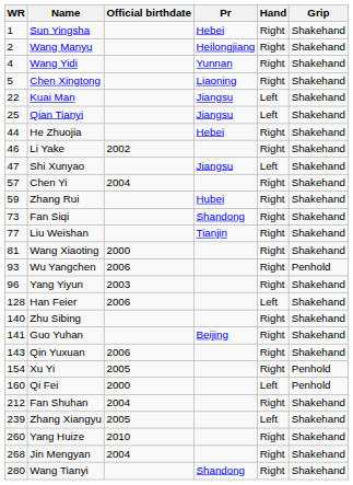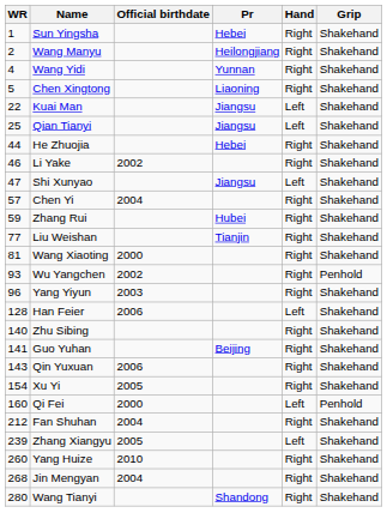 <table class="wikitable" style="text-align: left">
 <tr>
 <th>WR</th>
 <th>Name</th>
 <th>Official birthdate</th>
 <th>Pr</th>
 <th>Hand</th>
 <th>Grip</th>
 </tr>
 <tr>
 <td>1</td>
 <td><a href='#'>Sun Yingsha</a></td>
 <td></td>
 <td><a href='#'>Hebei</a></td>
 <td>Right</td>
 <td>Shakehand</td>
 </tr>
 <tr>
 <td>2</td>
 <td><a href='#'>Wang Manyu</a></td>
 <td></td>
 <td><a href='#'>Heilongjiang</a></td>
 <td>Right</td>
 <td>Shakehand</td>
 </tr>
 <tr>
 <td>4</td>
 <td><a href='#'>Wang Yidi</a></td>
 <td></td>
 <td><a href='#'>Yunnan</a></td>
 <td>Right</td>
 <td>Shakehand</td>
 </tr>
 <tr>
 <td>5</td>
 <td><a href='#'>Chen Xingtong</a></td>
 <td></td>
 <td><a href='#'>Liaoning</a></td>
 <td>Right</td>
 <td>Shakehand</td>
 </tr>
 <tr>
 <td>22</td>
 <td><a href='#'>Kuai Man</a></td>
 <td></td>
 <td><a href='#'>Jiangsu</a></td>
 <td>Left</td>
 <td>Shakehand</td>
 </tr>
 <tr>
 <td>25</td>
 <td><a href='#'>Qian Tianyi</a></td>
 <td></td>
 <td><a href='#'>Jiangsu</a></td>
 <td>Left</td>
 <td>Shakehand</td>
 </tr>
 <tr>
 <td>44</td>
 <td>He Zhuojia</td>
 <td></td>
 <td><a href='#'>Hebei</a></td>
 <td>Right</td>
 <td>Shakehand</td>
 </tr>
 <tr>
 <td>46</td>
 <td>Li Yake</td>
 <td>2002</td>
 <td></td>
 <td>Right</td>
 <td>Shakehand</td>
 </tr>
 <tr>
 <td>47</td>
 <td>Shi Xunyao</td>
 <td></td>
 <td><a href='#'>Jiangsu</a></td>
 <td>Left</td>
 <td>Shakehand</td>
 </tr>
 <tr>
 <td>57</td>
 <td>Chen Yi</td>
 <td>2004</td>
 <td></td>
 <td>Right</td>
 <td>Shakehand</td>
 </tr>
 <tr>
 <td>59</td>
 <td>Zhang Rui</td>
 <td></td>
 <td><a href='#'>Hubei</a></td>
 <td>Right</td>
 <td>Shakehand</td>
 </tr>
 <tr>
-<td>73</td>
-<td>Fan Siqi</td>
-<td></td>
-<td><a href='#'>Shandong</a></td>
-<td>Right</td>
-<td>Shakehand</td>
-</tr>
-<tr>
 <td>77</td>
 <td>Liu Weishan</td>
 <td></td>
 <td><a href='#'>Tianjin</a></td>
 <td>Right</td>
 <td>Shakehand</td>
 </tr>
 <tr>
 <td>81</td>
 <td>Wang Xiaoting</td>
 <td>2000</td>
 <td></td>
 <td>Right</td>
 <td>Shakehand</td>
 </tr>
 <tr>
 <td>93</td>
 <td>Wu Yangchen</td>
-<td>2006</td>
+<td>2002</td>
 <td></td>
 <td>Right</td>
 <td>Penhold</td>
 </tr>
 <tr>
 <td>96</td>
 <td>Yang Yiyun</td>
 <td>2003</td>
 <td></td>
 <td>Right</td>
 <td>Shakehand</td>
 </tr>
 <tr>
 <td>128</td>
 <td>Han Feier</td>
 <td>2006</td>
 <td></td>
 <td>Left</td>
 <td>Shakehand</td>
 </tr>
 <tr>
 <td>140</td>
 <td>Zhu Sibing</td>
 <td></td>
 <td></td>
 <td>Right</td>
 <td>Shakehand</td>
 </tr>
 <tr>
 <td>141</td>
 <td>Guo Yuhan</td>
 <td></td>
 <td><a href='#'>Beijing</a></td>
 <td>Right</td>
 <td>Shakehand</td>
 </tr>
 <tr>
 <td>143</td>
 <td>Qin Yuxuan</td>
 <td>2006</td>
 <td></td>
 <td>Right</td>
 <td>Shakehand</td>
 </tr>
 <tr>
 <td>154</td>
 <td>Xu Yi</td>
 <td>2005</td>
 <td></td>
 <td>Right</td>
-<td>Penhold</td>
+<td>Shakehand</td>
 </tr>
 <tr>
 <td>160</td>
 <td>Qi Fei</td>
 <td>2000</td>
 <td></td>
 <td>Left</td>
 <td>Penhold</td>
 </tr>
 <tr>
 <td>212</td>
 <td>Fan Shuhan</td>
 <td>2004</td>
 <td></td>
 <td>Right</td>
 <td>Shakehand</td>
 </tr>
 <tr>
 <td>239</td>
 <td>Zhang Xiangyu</td>
 <td>2005</td>
 <td></td>
 <td>Left</td>
 <td>Shakehand</td>
 </tr>
 <tr>
 <td>260</td>
 <td>Yang Huize</td>
 <td>2010</td>
 <td></td>
 <td>Right</td>
 <td>Shakehand</td>
 </tr>
 <tr>
 <td>268</td>
 <td>Jin Mengyan</td>
 <td>2004</td>
 <td></td>
 <td>Right</td>
 <td>Shakehand</td>
 </tr>
 <tr>
 <td>280</td>
 <td>Wang Tianyi</td>
 <td></td>
 <td><a href='#'>Shandong</a></td>
 <td>Right</td>
 <td>Shakehand</td>
 </tr>
 </table>
